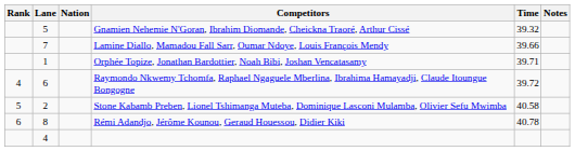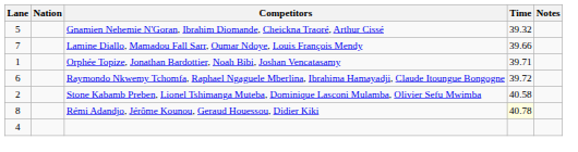 <table class="wikitable sortable" style="text-align:center; font-size:95%">
 <tr>
-<th>Rank</th>
 <th>Lane</th>
 <th>Nation</th>
 <th>Competitors</th>
 <th>Time</th>
 <th>Notes</th>
 </tr>
 <tr>
-<td></td>
 <td>5</td>
 <td align=left></td>
 <td align=left><a href='#'>Gnamien Nehemie N'Goran</a>, <a href='#'>Ibrahim Diomande</a>, <a href='#'>Cheickna Traoré</a>, <a href='#'>Arthur Cissé</a></td>
 <td>39.32</td>
 <td></td>
 </tr>
 <tr>
-<td></td>
 <td>7</td>
 <td align=left></td>
 <td align=left><a href='#'>Lamine Diallo</a>, <a href='#'>Mamadou Fall Sarr</a>, <a href='#'>Oumar Ndoye</a>, <a href='#'>Louis François Mendy</a></td>
 <td>39.66</td>
 <td></td>
 </tr>
 <tr>
-<td></td>
 <td>1</td>
 <td align=left></td>
 <td align=left><a href='#'>Orphée Topize</a>, <a href='#'>Jonathan Bardottier</a>, <a href='#'>Noah Bibi</a>, <a href='#'>Joshan Vencatasamy</a></td>
 <td>39.71</td>
 <td></td>
 </tr>
 <tr>
-<td>4</td>
 <td>6</td>
 <td align=left></td>
 <td align=left><a href='#'>Raymondo Nkwemy Tchomfa</a>, <a href='#'>Raphael Ngaguele Mberlina</a>, <a href='#'>Ibrahima Hamayadji</a>, <a href='#'>Claude Itoungue Bongogne</a></td>
 <td>39.72</td>
 <td></td>
 </tr>
 <tr>
-<td>5</td>
 <td>2</td>
 <td align=left></td>
 <td align=left><a href='#'>Stone Kabamb Preben</a>, <a href='#'>Lionel Tshimanga Muteba</a>, <a href='#'>Dominique Lasconi Mulamba</a>, <a href='#'>Olivier Sefu Mwimba</a></td>
 <td>40.58</td>
 <td></td>
 </tr>
 <tr>
-<td>6</td>
 <td>8</td>
 <td align=left></td>
 <td align=left><a href='#'>Rémi Adandjo</a>, <a href='#'>Jérôme Kounou</a>, <a href='#'>Geraud Houessou</a>, <a href='#'>Didier Kiki</a></td>
-<td>40.78</td>
+<td style="background: lightyellow;">40.78</td>
 <td></td>
 </tr>
 <tr>
-<td></td>
 <td>4</td>
 <td align=left></td>
 <td align=left></td>
 <td></td>
 <td></td>
 </tr>
 </table>
